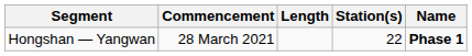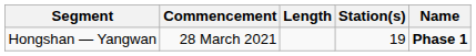 <table class="wikitable" style="border-collapse: collapse; text-align: right;">
 <tr>
 <th>Segment</th>
 <th>Commencement</th>
 <th>Length</th>
 <th>Station(s)</th>
 <th>Name</th>
 </tr>
 <tr>
 <td style="text-align: left;">Hongshan — Yangwan</td>
 <td>28 March 2021</td>
 <td></td>
-<td>22</td>
+<td>19</td>
 <td style="text-align: left;"><strong>Phase 1</strong></td>
 </tr>
 </table>
